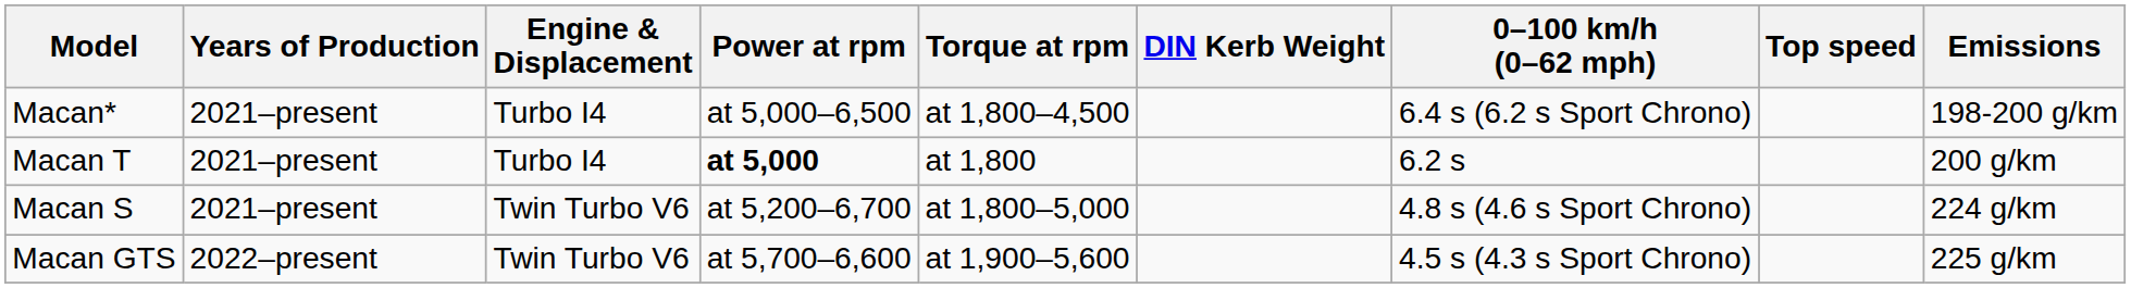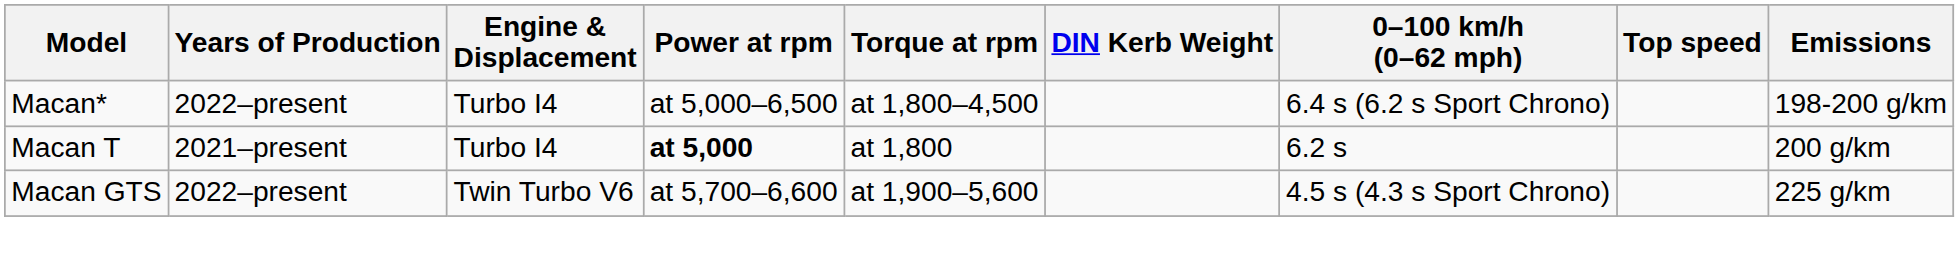 <table class="wikitable">
 <tr>
 <th>Model</th>
 <th>Years of Production</th>
 <th>Engine &<br>Displacement</th>
 <th>Power at rpm</th>
 <th>Torque at rpm</th>
 <th><a href='#'>DIN</a> Kerb Weight</th>
 <th>0–100 km/h<br>(0–62 mph)</th>
 <th>Top speed</th>
 <th> Emissions</th>
 </tr>
 <tr>
 <td>Macan*</td>
-<td>2021–present</td>
+<td>2022–present</td>
 <td> Turbo I4</td>
 <td> at 5,000–6,500</td>
 <td> at 1,800–4,500</td>
 <td></td>
 <td>6.4 s (6.2 s Sport Chrono)</td>
 <td></td>
 <td>198-200 g/km</td>
 </tr>
 <tr>
 <td>Macan T</td>
 <td>2021–present</td>
 <td> Turbo I4</td>
 <td><strong> at 5,000</strong></td>
 <td> at 1,800</td>
 <td></td>
 <td>6.2 s</td>
 <td></td>
 <td>200 g/km</td>
 </tr>
 <tr>
-<td>Macan S</td>
-<td>2021–present</td>
-<td> Twin Turbo V6</td>
-<td> at 5,200–6,700</td>
-<td> at 1,800–5,000</td>
-<td></td>
-<td>4.8 s (4.6 s Sport Chrono)</td>
-<td></td>
-<td>224 g/km</td>
-</tr>
-<tr>
 <td>Macan GTS</td>
 <td>2022–present</td>
 <td> Twin Turbo V6</td>
 <td> at 5,700–6,600</td>
 <td> at 1,900–5,600</td>
 <td></td>
 <td>4.5 s (4.3 s Sport Chrono)</td>
 <td></td>
 <td>225 g/km</td>
 </tr>
 </table>
